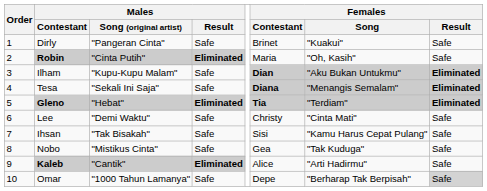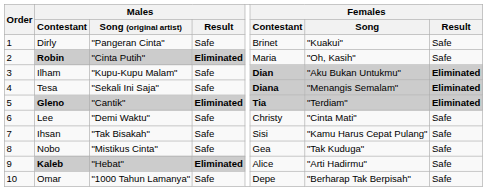 <table class="wikitable" style="font-size:95%;">
 <tr>
 <th rowspan=2>Order</th>
 <th colspan=3>Males</th>
 <th rowspan=12  style="background:#fff; width:1px;"></th>
 <th colspan=3>Females</th>
 </tr>
 <tr>
 <th>Contestant</th>
 <th>Song <small>(original artist)</small></th>
 <th>Result</th>
 <th>Contestant</th>
 <th>Song </th>
 <th>Result</th>
 </tr>
 <tr>
 <td>1</td>
 <td>Dirly</td>
 <td>"Pangeran Cinta" </td>
 <td>Safe</td>
 <td>Brinet</td>
 <td>"Kuakui" </td>
 <td>Safe</td>
 </tr>
 <tr>
 <td>2</td>
 <td style="background:#ccc;"><strong>Robin</strong></td>
 <td style="background:#ccc;">"Cinta Putih" </td>
 <td style="background:#ccc;"><strong>Eliminated</strong></td>
 <td>Maria</td>
 <td>"Oh, Kasih" </td>
 <td>Safe</td>
 </tr>
 <tr>
 <td>3</td>
 <td>Ilham</td>
 <td>"Kupu-Kupu Malam" </td>
 <td>Safe</td>
 <td style="background:#ccc;"><strong>Dian</strong></td>
 <td style="background:#ccc;">"Aku Bukan Untukmu" </td>
 <td style="background:#ccc;"><strong>Eliminated</strong></td>
 </tr>
 <tr>
 <td>4</td>
 <td>Tesa</td>
 <td>"Sekali Ini Saja" </td>
 <td>Safe</td>
 <td style="background:#ccc;"><strong>Diana</strong></td>
 <td style="background:#ccc;">"Menangis Semalam" </td>
 <td style="background:#ccc;"><strong>Eliminated</strong></td>
 </tr>
 <tr>
 <td>5</td>
 <td style="background:#ccc;"><strong>Gleno</strong></td>
-<td style="background:#ccc;">"Hebat" </td>
+<td style="background:#ccc;">"Cantik" </td>
 <td style="background:#ccc;"><strong>Eliminated</strong></td>
 <td style="background:#ccc;"><strong>Tia</strong></td>
 <td style="background:#ccc;">"Terdiam"</td>
 <td style="background:#ccc;"><strong>Eliminated</strong></td>
 </tr>
 <tr>
 <td>6</td>
 <td>Lee</td>
 <td>"Demi Waktu" </td>
 <td>Safe</td>
 <td>Christy</td>
 <td>"Cinta Mati"</td>
 <td>Safe</td>
 </tr>
 <tr>
 <td>7</td>
 <td>Ihsan</td>
 <td>"Tak Bisakah" </td>
 <td>Safe</td>
 <td>Sisi</td>
 <td>"Kamu Harus Cepat Pulang" </td>
 <td>Safe</td>
 </tr>
 <tr>
 <td>8</td>
 <td>Nobo</td>
 <td>"Mistikus Cinta" </td>
 <td>Safe</td>
 <td>Gea</td>
 <td>"Tak Kuduga"</td>
 <td>Safe</td>
 </tr>
 <tr>
 <td>9</td>
 <td style="background:#ccc;"><strong>Kaleb</strong></td>
-<td style="background:#ccc;">"Cantik" </td>
+<td style="background:#ccc;">"Hebat" </td>
 <td style="background:#ccc;"><strong>Eliminated</strong></td>
 <td>Alice</td>
 <td>"Arti Hadirmu"</td>
 <td>Safe</td>
 </tr>
 <tr>
 <td>10</td>
 <td>Omar</td>
 <td>"1000 Tahun Lamanya" </td>
 <td>Safe</td>
 <td>Depe</td>
 <td>"Berharap Tak Berpisah" </td>
-<td style="background: lightgrey;">Safe</td>
+<td>Safe</td>
 </tr>
 </table>
